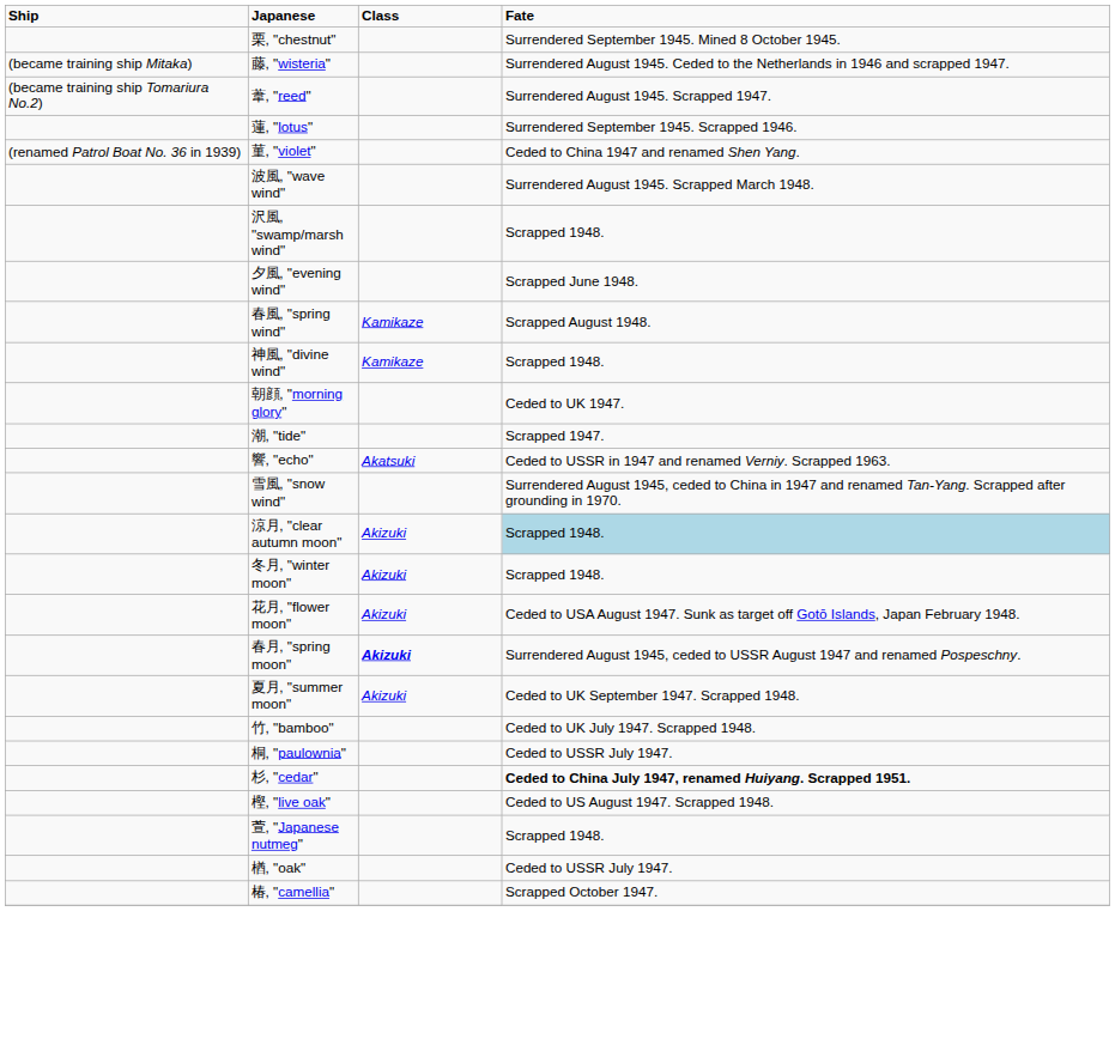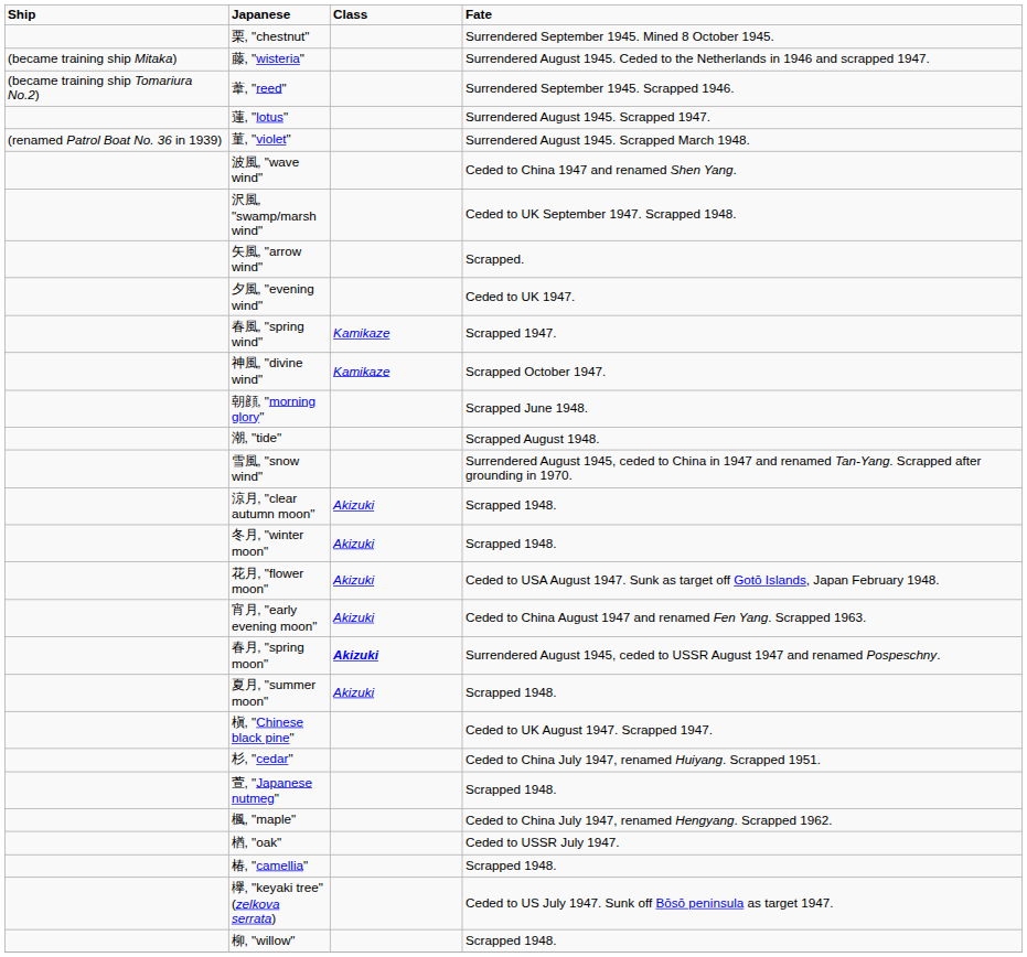 <table class="wikitable" width="100%">
 <tr>
 <td width="22%"><strong>Ship</strong></td>
 <td width="10%"><strong>Japanese</strong></td>
 <td width="13%" bgcolor=><strong>Class</strong></td>
 <td width="55%" bgcolor=><strong>Fate</strong></td>
 </tr>
 <tr>
 <td></td>
 <td>栗, "chestnut"</td>
 <td></td>
 <td>Surrendered September 1945. Mined 8 October 1945.</td>
 </tr>
 <tr>
 <td> (became training ship <em>Mitaka</em>)</td>
 <td>藤, "<a href='#'>wisteria</a>"</td>
 <td></td>
 <td>Surrendered August 1945. Ceded to the Netherlands in 1946 and scrapped 1947.</td>
 </tr>
 <tr>
 <td> (became training ship <em>Tomariura No.2</em>)</td>
 <td>葦, "<a href='#'>reed</a>"</td>
 <td></td>
-<td>Surrendered August 1945. Scrapped 1947.</td>
+<td>Surrendered September 1945. Scrapped 1946.</td>
 </tr>
 <tr>
 <td></td>
 <td>蓮, "<a href='#'>lotus</a>"</td>
 <td></td>
-<td>Surrendered September 1945. Scrapped 1946.</td>
+<td>Surrendered August 1945. Scrapped 1947.</td>
 </tr>
 <tr>
 <td> (renamed <em>Patrol Boat No. 36</em> in 1939)</td>
 <td>菫, "<a href='#'>violet</a>"</td>
 <td></td>
-<td>Ceded to China 1947 and renamed <em>Shen Yang</em>.</td>
+<td>Surrendered August 1945. Scrapped March 1948.</td>
 </tr>
 <tr>
 <td></td>
 <td>波風, "wave wind"</td>
 <td></td>
-<td>Surrendered August 1945. Scrapped March 1948.</td>
+<td>Ceded to China 1947 and renamed <em>Shen Yang</em>.</td>
 </tr>
 <tr>
 <td></td>
 <td>沢風, "swamp/marsh wind"</td>
 <td></td>
-<td>Scrapped 1948.</td>
+<td>Ceded to UK September 1947. Scrapped 1948.</td>
+</tr>
+<tr>
+<td></td>
+<td>矢風, "arrow wind"</td>
+<td></td>
+<td>Scrapped.</td>
 </tr>
 <tr>
 <td></td>
 <td>夕風, "evening wind"</td>
 <td></td>
-<td>Scrapped June 1948.</td>
+<td>Ceded to UK 1947.</td>
 </tr>
 <tr>
 <td></td>
 <td>春風, "spring wind"</td>
 <td><a href='#'><em>Kamikaze</em></a></td>
-<td>Scrapped August 1948.</td>
+<td>Scrapped 1947.</td>
 </tr>
 <tr>
 <td></td>
 <td>神風, "divine wind"</td>
 <td><a href='#'><em>Kamikaze</em></a></td>
-<td>Scrapped 1948.</td>
+<td>Scrapped October 1947.</td>
 </tr>
 <tr>
 <td></td>
 <td>朝顔, "<a href='#'>morning glory</a>"</td>
 <td></td>
-<td>Ceded to UK 1947.</td>
+<td>Scrapped June 1948.</td>
 </tr>
 <tr>
 <td></td>
 <td>潮, "tide"</td>
 <td></td>
-<td>Scrapped 1947.</td>
-</tr>
-<tr>
-<td></td>
-<td>響, "echo"</td>
-<td><a href='#'><em>Akatsuki</em></a></td>
-<td>Ceded to USSR in 1947 and renamed <em>Verniy</em>. Scrapped 1963.</td>
+<td>Scrapped August 1948.</td>
 </tr>
 <tr>
 <td></td>
 <td>雪風, "snow wind"</td>
 <td></td>
 <td>Surrendered August 1945, ceded to China in 1947 and renamed <em>Tan-Yang</em>. Scrapped after grounding in 1970.</td>
 </tr>
 <tr>
 <td></td>
 <td>涼月, "clear autumn moon"</td>
 <td><a href='#'><em>Akizuki</em></a></td>
-<td style="background: lightblue;">Scrapped 1948.</td>
+<td>Scrapped 1948.</td>
 </tr>
 <tr>
 <td></td>
 <td>冬月, "winter moon"</td>
 <td><a href='#'><em>Akizuki</em></a></td>
 <td>Scrapped 1948.</td>
 </tr>
 <tr>
 <td></td>
 <td>花月, "flower moon"</td>
 <td><a href='#'><em>Akizuki</em></a></td>
 <td>Ceded to USA August 1947. Sunk as target off <a href='#'>Gotō Islands</a>, Japan February 1948.</td>
 </tr>
 <tr>
 <td></td>
+<td>宵月, "early evening moon"</td>
+<td><a href='#'><em>Akizuki</em></a></td>
+<td>Ceded to China August 1947 and renamed <em>Fen Yang</em>. Scrapped 1963.</td>
+</tr>
+<tr>
+<td></td>
 <td>春月, "spring moon"</td>
 <td><strong><a href='#'><em>Akizuki</em></a></strong></td>
 <td>Surrendered August 1945, ceded to USSR August 1947 and renamed <em>Pospeschny</em>.</td>
 </tr>
 <tr>
 <td></td>
 <td>夏月, "summer moon"</td>
 <td><a href='#'><em>Akizuki</em></a></td>
-<td>Ceded to UK September 1947. Scrapped 1948.</td>
+<td>Scrapped 1948.</td>
 </tr>
 <tr>
 <td></td>
-<td>竹, "bamboo"</td>
+<td>槇, "<a href='#'>Chinese black pine</a>"</td>
 <td></td>
-<td>Ceded to UK July 1947. Scrapped 1948.</td>
-</tr>
-<tr>
-<td></td>
-<td>桐, "<a href='#'>paulownia</a>"</td>
-<td></td>
-<td>Ceded to USSR July 1947.</td>
+<td>Ceded to UK August 1947. Scrapped 1947.</td>
 </tr>
 <tr>
 <td></td>
 <td>杉, "<a href='#'>cedar</a>"</td>
 <td></td>
-<td><strong>Ceded to China July 1947, renamed <em>Huiyang</em>. Scrapped 1951.</strong></td>
-</tr>
-<tr>
-<td></td>
-<td>樫, "<a href='#'>live oak</a>"</td>
-<td></td>
-<td>Ceded to US August 1947. Scrapped 1948.</td>
+<td>Ceded to China July 1947, renamed <em>Huiyang</em>. Scrapped 1951.</td>
 </tr>
 <tr>
 <td></td>
 <td>萱, "<a href='#'>Japanese nutmeg</a>"</td>
 <td></td>
 <td>Scrapped 1948.</td>
+</tr>
+<tr>
+<td></td>
+<td>楓, "maple"</td>
+<td></td>
+<td>Ceded to China July 1947, renamed <em>Hengyang</em>. Scrapped 1962.</td>
 </tr>
 <tr>
 <td></td>
 <td>楢, "oak"</td>
 <td></td>
 <td>Ceded to USSR July 1947.</td>
 </tr>
 <tr>
 <td></td>
 <td>椿, "<a href='#'>camellia</a>"</td>
 <td></td>
-<td>Scrapped October 1947.</td>
+<td>Scrapped 1948.</td>
+</tr>
+<tr>
+<td></td>
+<td>欅, "keyaki tree" (<em><a href='#'>zelkova serrata</a></em>)</td>
+<td></td>
+<td>Ceded to US July 1947. Sunk off <a href='#'>Bōsō peninsula</a> as target 1947.</td>
+</tr>
+<tr>
+<td></td>
+<td>柳, "willow"</td>
+<td></td>
+<td>Scrapped 1948.</td>
 </tr>
 <tr>
 </tr>
 </table>
